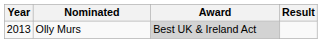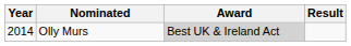 <table class="wikitable" style="width:75%;">
 <tr>
 <th width=5%>Year</th>
 <th style="width:40%;">Nominated</th>
 <th style="width:45%;">Award</th>
 <th style="width:10%;">Result</th>
 </tr>
 <tr>
-<td>2013</td>
+<td>2014</td>
 <td>Olly Murs</td>
 <td style="background: lightgrey;">Best UK & Ireland Act</td>
 <td></td>
 </tr>
 </table>
